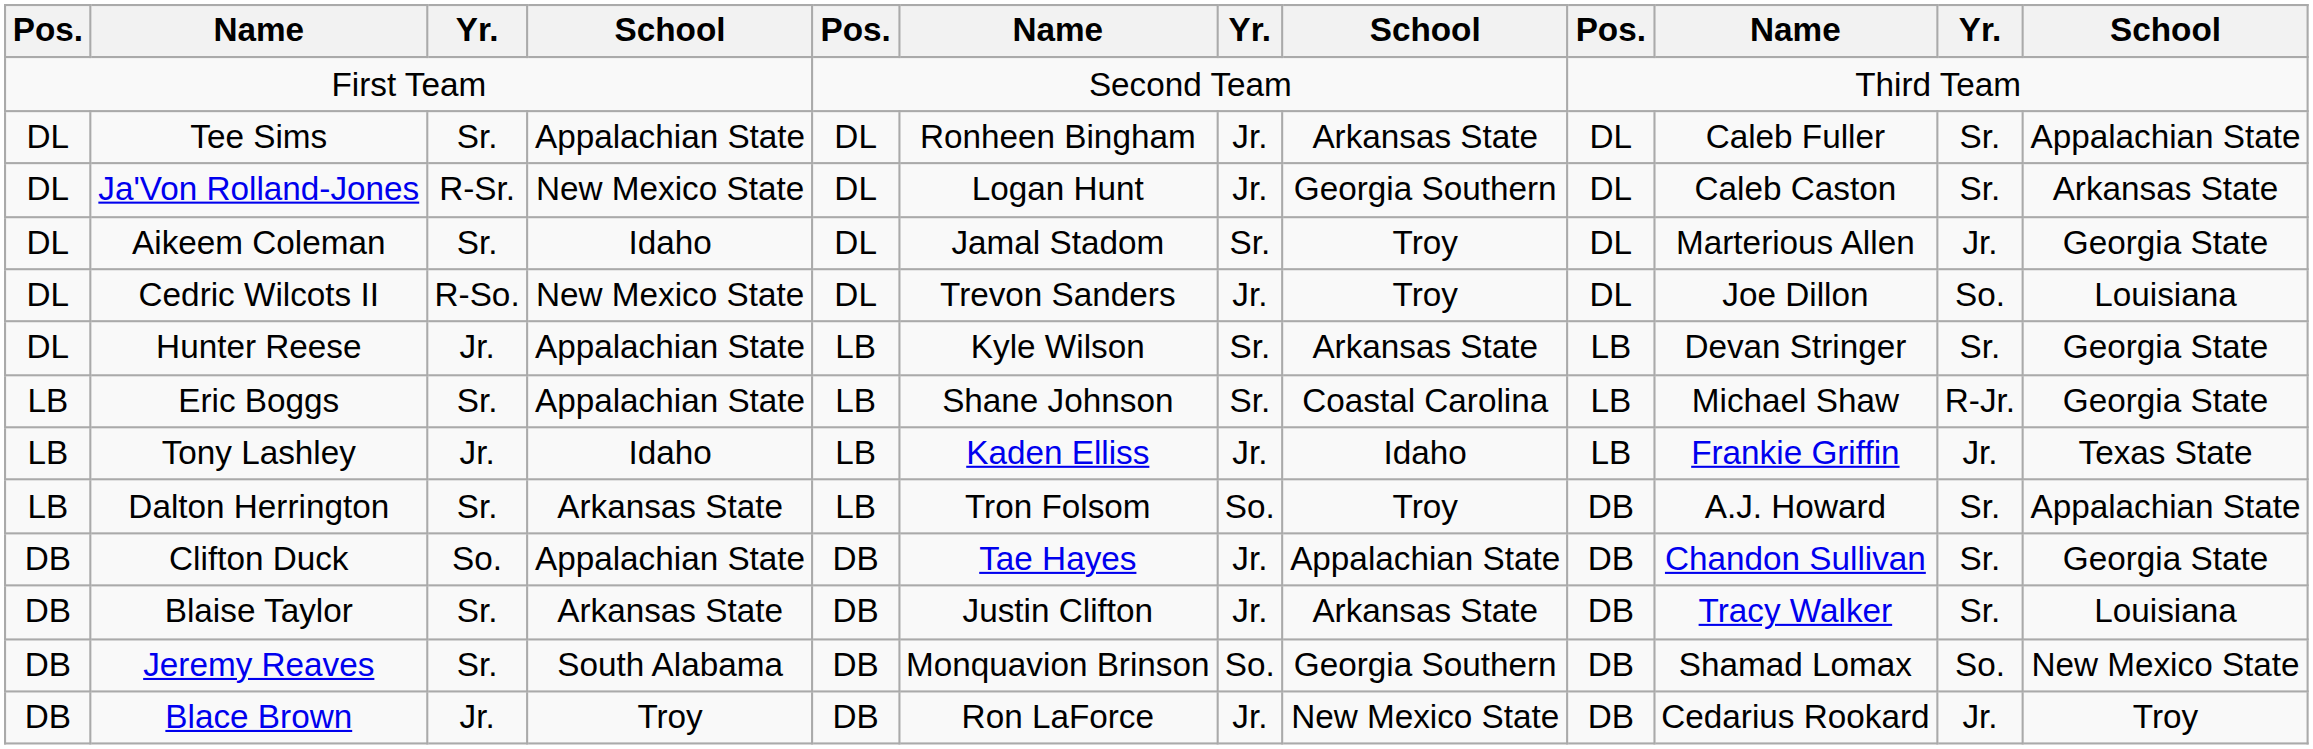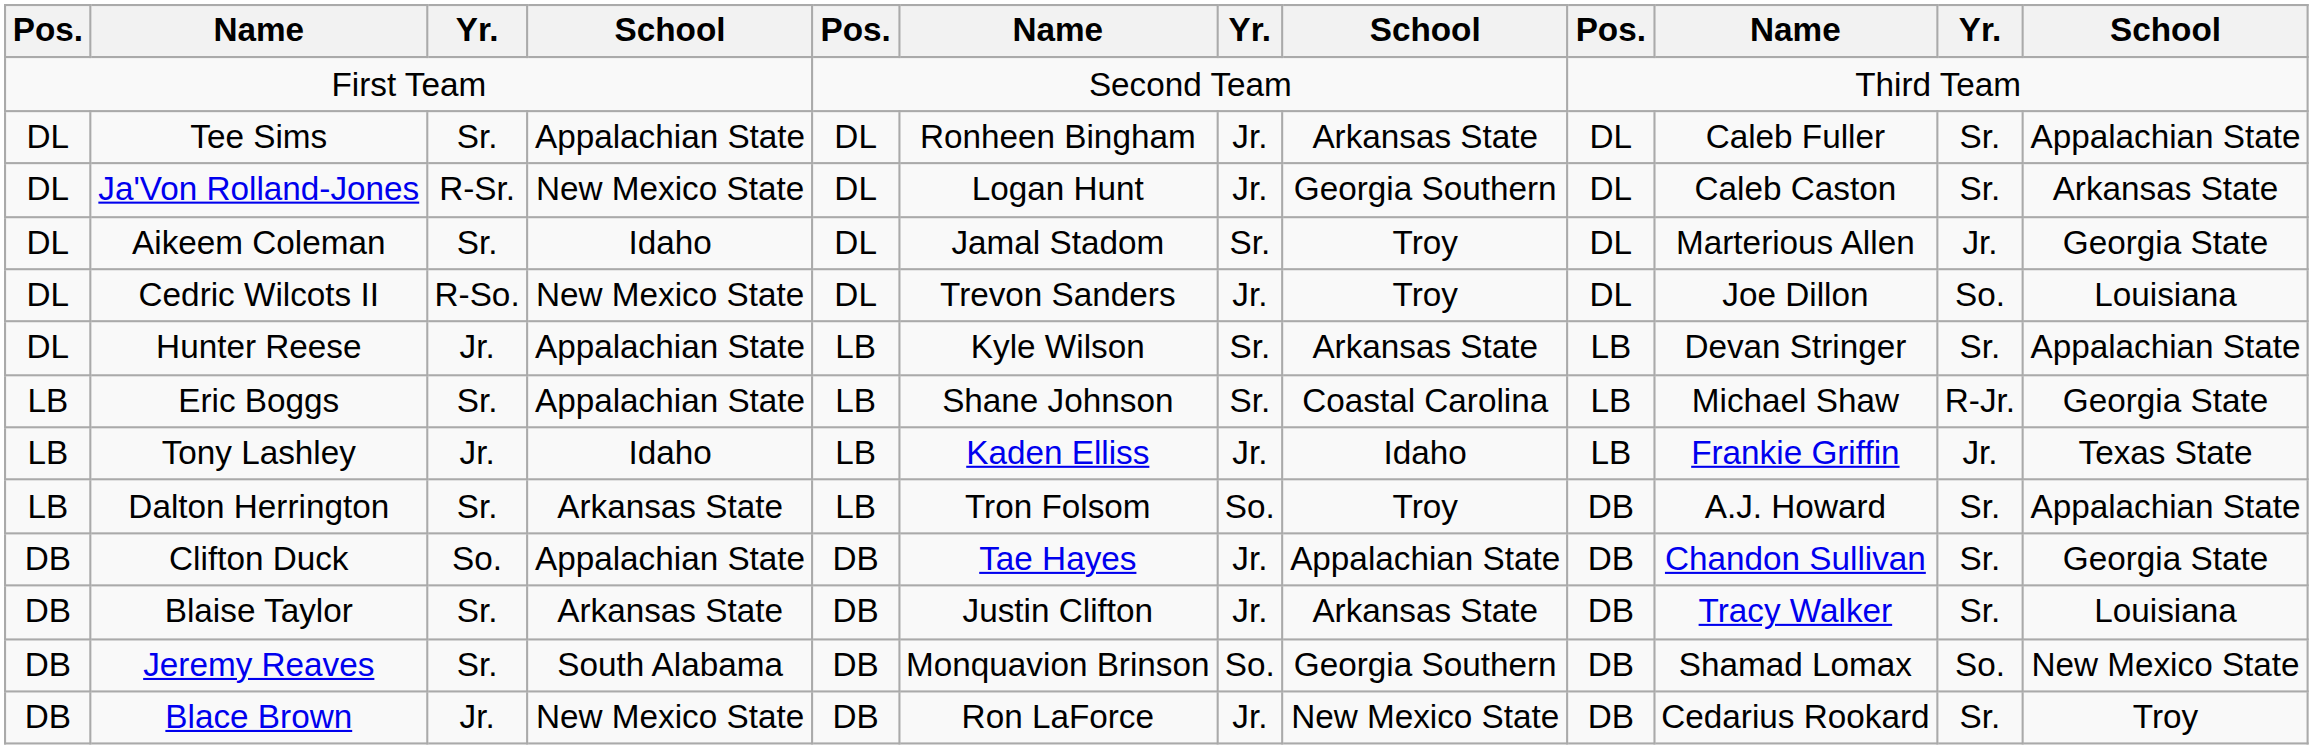 <table class="wikitable">
 <tr>
 <th>Pos.</th>
 <th>Name</th>
 <th>Yr.</th>
 <th>School</th>
 <th>Pos.</th>
 <th>Name</th>
 <th>Yr.</th>
 <th>School</th>
 <th>Pos.</th>
 <th>Name</th>
 <th>Yr.</th>
 <th>School</th>
 </tr>
 <tr>
 <td colspan="4" style="text-align:center;">First Team</td>
 <td colspan="4" style="text-align:center;">Second Team</td>
 <td colspan="4" style="text-align:center;">Third Team</td>
 </tr>
 <tr style="text-align:center;">
 <td>DL</td>
 <td>Tee Sims</td>
 <td>Sr.</td>
 <td>Appalachian State</td>
 <td>DL</td>
 <td>Ronheen Bingham</td>
 <td>Jr.</td>
 <td>Arkansas State</td>
 <td>DL</td>
 <td>Caleb Fuller</td>
 <td>Sr.</td>
 <td>Appalachian State</td>
 </tr>
 <tr style="text-align:center;">
 <td>DL</td>
 <td><a href='#'>Ja'Von Rolland-Jones</a></td>
 <td>R-Sr.</td>
 <td>New Mexico State</td>
 <td>DL</td>
 <td>Logan Hunt</td>
 <td>Jr.</td>
 <td>Georgia Southern</td>
 <td>DL</td>
 <td>Caleb Caston</td>
 <td>Sr.</td>
 <td>Arkansas State</td>
 </tr>
 <tr style="text-align:center;">
 <td>DL</td>
 <td>Aikeem Coleman</td>
 <td>Sr.</td>
 <td>Idaho</td>
 <td>DL</td>
 <td>Jamal Stadom</td>
 <td>Sr.</td>
 <td>Troy</td>
 <td>DL</td>
 <td>Marterious Allen</td>
 <td>Jr.</td>
 <td>Georgia State</td>
 </tr>
 <tr style="text-align:center;">
 <td>DL</td>
 <td>Cedric Wilcots II</td>
 <td>R-So.</td>
 <td>New Mexico State</td>
 <td>DL</td>
 <td>Trevon Sanders</td>
 <td>Jr.</td>
 <td>Troy</td>
 <td>DL</td>
 <td>Joe Dillon</td>
 <td>So.</td>
 <td>Louisiana</td>
 </tr>
 <tr style="text-align:center;">
 <td>DL</td>
 <td>Hunter Reese</td>
 <td>Jr.</td>
 <td>Appalachian State</td>
 <td>LB</td>
 <td>Kyle Wilson</td>
 <td>Sr.</td>
 <td>Arkansas State</td>
 <td>LB</td>
 <td>Devan Stringer</td>
 <td>Sr.</td>
-<td>Georgia State</td>
+<td>Appalachian State</td>
 </tr>
 <tr style="text-align:center;">
 <td>LB</td>
 <td>Eric Boggs</td>
 <td>Sr.</td>
 <td>Appalachian State</td>
 <td>LB</td>
 <td>Shane Johnson</td>
 <td>Sr.</td>
 <td>Coastal Carolina</td>
 <td>LB</td>
 <td>Michael Shaw</td>
 <td>R-Jr.</td>
 <td>Georgia State</td>
 </tr>
 <tr style="text-align:center;">
 <td>LB</td>
 <td>Tony Lashley</td>
 <td>Jr.</td>
 <td>Idaho</td>
 <td>LB</td>
 <td><a href='#'>Kaden Elliss</a></td>
 <td>Jr.</td>
 <td>Idaho</td>
 <td>LB</td>
 <td><a href='#'>Frankie Griffin</a></td>
 <td>Jr.</td>
 <td>Texas State</td>
 </tr>
 <tr style="text-align:center;">
 <td>LB</td>
 <td>Dalton Herrington</td>
 <td>Sr.</td>
 <td>Arkansas State</td>
 <td>LB</td>
 <td>Tron Folsom</td>
 <td>So.</td>
 <td>Troy</td>
 <td>DB</td>
 <td>A.J. Howard</td>
 <td>Sr.</td>
 <td>Appalachian State</td>
 </tr>
 <tr style="text-align:center;">
 <td>DB</td>
 <td>Clifton Duck</td>
 <td>So.</td>
 <td>Appalachian State</td>
 <td>DB</td>
 <td><a href='#'>Tae Hayes</a></td>
 <td>Jr.</td>
 <td>Appalachian State</td>
 <td>DB</td>
 <td><a href='#'>Chandon Sullivan</a></td>
 <td>Sr.</td>
 <td>Georgia State</td>
 </tr>
 <tr style="text-align:center;">
 <td>DB</td>
 <td>Blaise Taylor</td>
 <td>Sr.</td>
 <td>Arkansas State</td>
 <td>DB</td>
 <td>Justin Clifton</td>
 <td>Jr.</td>
 <td>Arkansas State</td>
 <td>DB</td>
 <td><a href='#'>Tracy Walker</a></td>
 <td>Sr.</td>
 <td>Louisiana</td>
 </tr>
 <tr style="text-align:center;">
 <td>DB</td>
 <td><a href='#'>Jeremy Reaves</a></td>
 <td>Sr.</td>
 <td>South Alabama</td>
 <td>DB</td>
 <td>Monquavion Brinson</td>
 <td>So.</td>
 <td>Georgia Southern</td>
 <td>DB</td>
 <td>Shamad Lomax</td>
 <td>So.</td>
 <td>New Mexico State</td>
 </tr>
 <tr style="text-align:center;">
 <td>DB</td>
 <td><a href='#'>Blace Brown</a></td>
 <td>Jr.</td>
-<td>Troy</td>
+<td>New Mexico State</td>
 <td>DB</td>
 <td>Ron LaForce</td>
 <td>Jr.</td>
 <td>New Mexico State</td>
 <td>DB</td>
 <td>Cedarius Rookard</td>
-<td>Jr.</td>
+<td>Sr.</td>
 <td>Troy</td>
 </tr>
 </table>
